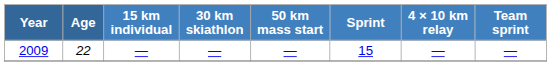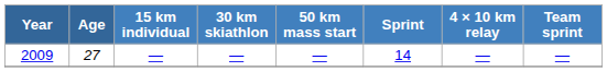 <table class="wikitable" style="font-size:95%; text-align:center; border:grey solid 1px; border-collapse:collapse; background:#ffffff;">
 <tr>
 <th style="background-color:#369; color:white; width:60px;"> Year </th>
 <th style="background-color:#369; color:white; width:40px;"> Age </th>
 <th style="background-color:#4180be; color:white; width:75px;"> 15 km <br> individual </th>
 <th style="background-color:#4180be; color:white; width:75px;"> 30 km <br> skiathlon </th>
 <th style="background-color:#4180be; color:white; width:75px;"> 50 km <br> mass start </th>
 <th style="background-color:#4180be; color:white; width:75px;"> Sprint </th>
 <th style="background-color:#4180be; color:white; width:75px;"> 4 × 10 km <br> relay </th>
 <th style="background-color:#4180be; color:white; width:75px;"> Team <br> sprint </th>
 </tr>
 <tr>
 <td><a href='#'>2009</a></td>
-<td><em>22</em></td>
+<td><em>27</em></td>
 <td><a href='#'>—</a></td>
 <td><a href='#'>—</a></td>
 <td><a href='#'>—</a></td>
-<td><a href='#'>15</a></td>
+<td><a href='#'>14</a></td>
 <td><a href='#'>—</a></td>
 <td><a href='#'>—</a></td>
 </tr>
 <tr>
 </tr>
 </table>
